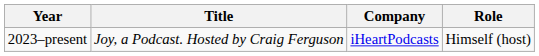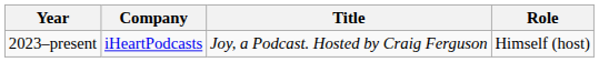 <table class="wikitable sortable">
 <tr>
 <th>Year</th>
+<th>Company</th>
 <th>Title</th>
-<th>Company</th>
 <th>Role</th>
 </tr>
 <tr>
 <td>2023–present</td>
+<td><a href='#'>iHeartPodcasts</a></td>
 <td><em>Joy, a Podcast. Hosted by Craig Ferguson</em></td>
-<td><a href='#'>iHeartPodcasts</a></td>
 <td>Himself (host)</td>
 </tr>
 </table>
